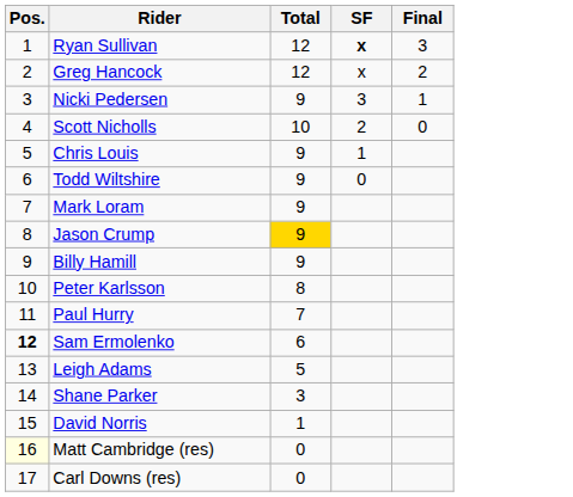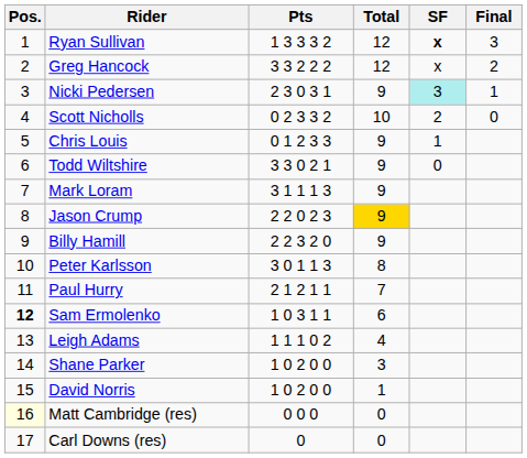 <table class=wikitable>
 <tr>
 <th width=25px>Pos.</th>
 <th width=200px>Rider</th>
+<th width=100px>Pts</th>
 <th width=50px>Total</th>
 <th width=50px>SF</th>
 <th width=50px>Final</th>
 </tr>
 <tr align=center >
 <td>1</td>
 <td align=left> <a href='#'>Ryan Sullivan</a></td>
+<td>1	3	3	3	2</td>
 <td>12</td>
 <td><strong>x</strong></td>
 <td>3</td>
 </tr>
 <tr align=center>
 <td>2</td>
 <td align=left> <a href='#'>Greg Hancock</a></td>
+<td>3	3	2	2	2</td>
 <td>12</td>
 <td>x</td>
 <td>2</td>
 </tr>
 <tr align=center>
 <td>3</td>
 <td align=left> <a href='#'>Nicki Pedersen</a></td>
+<td>2	3	0	3	1</td>
 <td>9</td>
-<td>3</td>
+<td style="background: paleturquoise;">3</td>
 <td>1</td>
 </tr>
 <tr align=center>
 <td>4</td>
 <td align=left> <a href='#'>Scott Nicholls</a></td>
+<td>0	2	3	3	2</td>
 <td>10</td>
 <td>2</td>
 <td>0</td>
 </tr>
 <tr align=center>
 <td>5</td>
 <td align=left> <a href='#'>Chris Louis</a></td>
+<td>0	1	2	3	3</td>
 <td>9</td>
 <td>1</td>
 <td></td>
 </tr>
 <tr align=center>
 <td>6</td>
 <td align=left> <a href='#'>Todd Wiltshire</a></td>
+<td>3	3	0	2	1</td>
 <td>9</td>
 <td>0</td>
 <td></td>
 </tr>
 <tr align=center>
 <td>7</td>
 <td align=left> <a href='#'>Mark Loram</a></td>
+<td>3	1	1	1	3</td>
 <td>9</td>
 <td></td>
 <td></td>
 </tr>
 <tr align=center>
 <td>8</td>
 <td align=left> <a href='#'>Jason Crump</a></td>
+<td>2	2	0	2	3</td>
 <td style="background: gold;">9</td>
 <td></td>
 <td></td>
 </tr>
 <tr align=center>
 <td>9</td>
 <td align=left> <a href='#'>Billy Hamill</a></td>
+<td>2	2	3	2	0</td>
 <td>9</td>
 <td></td>
 <td></td>
 </tr>
 <tr align=center>
 <td>10</td>
 <td align=left> <a href='#'>Peter Karlsson</a></td>
+<td>3	0	1	1	3</td>
 <td>8</td>
 <td></td>
 <td></td>
 </tr>
 <tr align=center>
 <td>11</td>
 <td align=left> <a href='#'>Paul Hurry</a></td>
+<td>2	1	2	1	1</td>
 <td>7</td>
 <td></td>
 <td></td>
 </tr>
 <tr align=center>
 <td><strong>12</strong></td>
 <td align=left> <a href='#'>Sam Ermolenko</a></td>
+<td>1	0	3	1	1</td>
 <td>6</td>
 <td></td>
 <td></td>
 </tr>
 <tr align=center>
 <td>13</td>
 <td align=left> <a href='#'>Leigh Adams</a></td>
-<td>5</td>
+<td>1	1	1	0	2</td>
+<td>4</td>
 <td></td>
 <td></td>
 </tr>
 <tr align=center>
 <td>14</td>
 <td align=left> <a href='#'>Shane Parker</a></td>
+<td>1	0	2	0	0</td>
 <td>3</td>
 <td></td>
 <td></td>
 </tr>
 <tr align=center>
 <td>15</td>
 <td align=left> <a href='#'>David Norris</a></td>
+<td>1	0	2	0	0</td>
 <td>1</td>
 <td></td>
 <td></td>
 </tr>
 <tr align=center>
 <td style="background: lightyellow;">16</td>
 <td align=left> Matt Cambridge (res)</td>
+<td>0	0	0</td>
 <td>0</td>
 <td></td>
 <td></td>
 </tr>
 <tr align=center>
 <td>17</td>
 <td align=left> Carl Downs (res)</td>
 <td>0</td>
+<td>0</td>
 <td></td>
 <td></td>
 </tr>
 </table>
